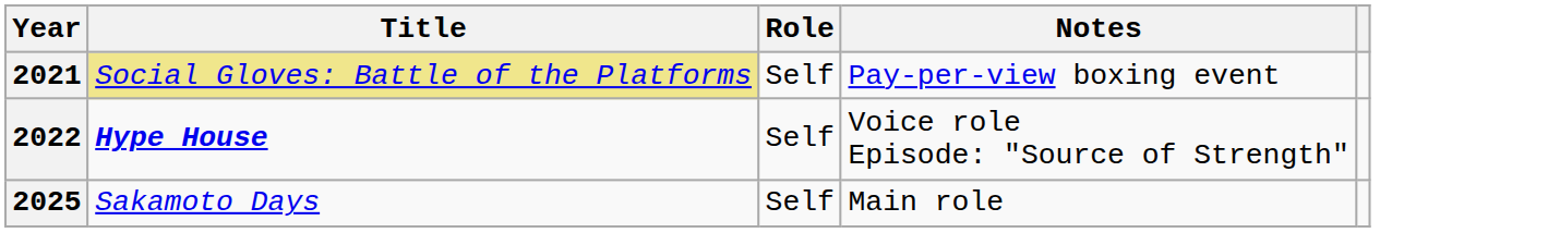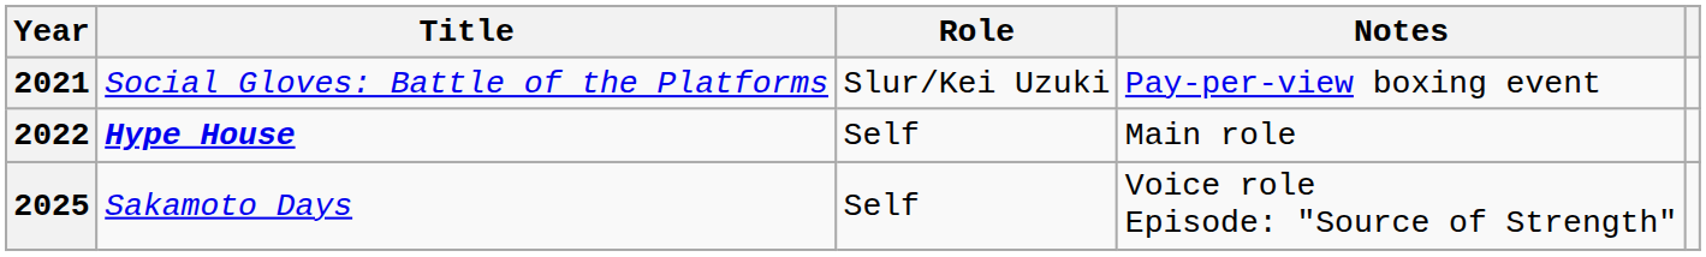 <table class="wikitable sortable plainrowheaders">
 <tr>
 <th scope="col">Year</th>
 <th scope="col">Title</th>
 <th scope="col">Role</th>
 <th scope="col" class="unsortable">Notes</th>
 <th scope="col" class="unsortable"></th>
 </tr>
 <tr>
 <th scope="row">2021</th>
-<td style="background: khaki;"><em><a href='#'>Social Gloves: Battle of the Platforms</a></em></td>
-<td>Self</td>
+<td><em><a href='#'>Social Gloves: Battle of the Platforms</a></em></td>
+<td>Slur/Kei Uzuki</td>
 <td><a href='#'>Pay-per-view</a> boxing event</td>
 <td></td>
 </tr>
 <tr>
 <th scope="row">2022</th>
 <td><strong><em><a href='#'>Hype House</a></em></strong></td>
 <td>Self</td>
-<td>Voice role<br>Episode: "Source of Strength"</td>
+<td>Main role</td>
 <td></td>
 </tr>
 <tr>
 <th scope="row">2025</th>
 <td><em><a href='#'>Sakamoto Days</a></em></td>
 <td>Self</td>
-<td>Main role</td>
+<td>Voice role<br>Episode: "Source of Strength"</td>
 <td></td>
 </tr>
 </table>
